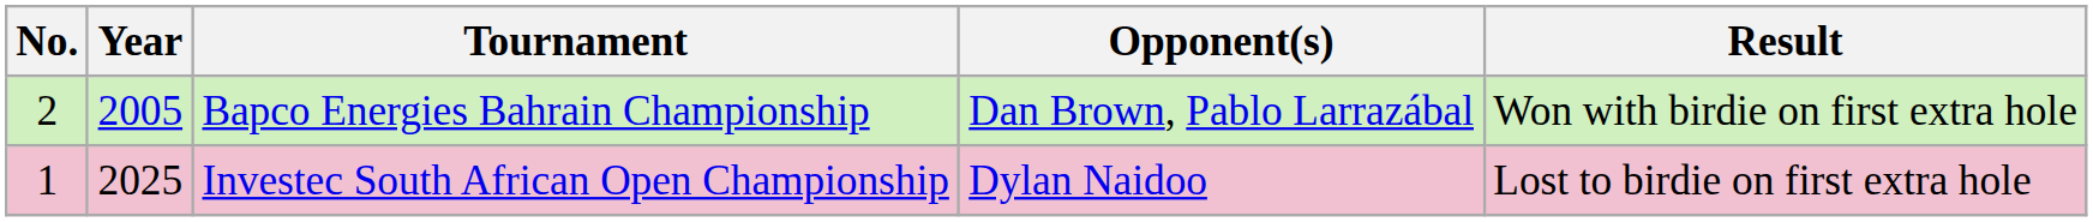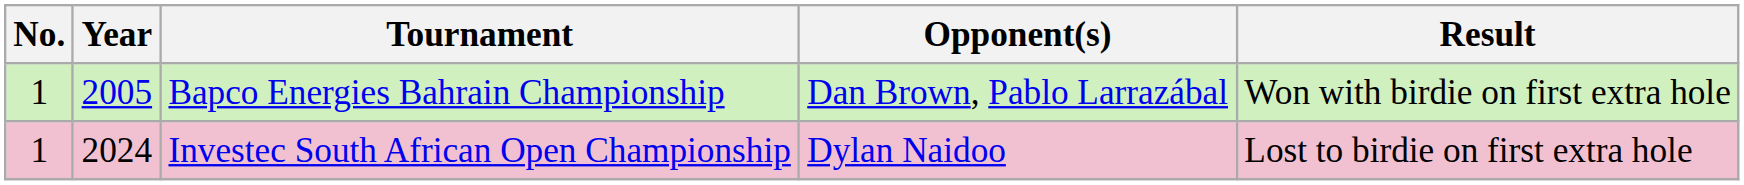 <table class="wikitable" style="font-size:95%;">
 <tr>
 <th>No.</th>
 <th>Year</th>
 <th>Tournament</th>
 <th>Opponent(s)</th>
 <th>Result</th>
 </tr>
 <tr style="background:#D0F0C0;">
-<td align=center>2</td>
+<td align=center>1</td>
 <td><a href='#'>2005</a></td>
 <td><a href='#'>Bapco Energies Bahrain Championship</a></td>
 <td> <a href='#'>Dan Brown</a>,  <a href='#'>Pablo Larrazábal</a></td>
 <td>Won with birdie on first extra hole</td>
 </tr>
 <tr style="background:#F2C1D1;">
 <td align=center>1</td>
-<td>2025</td>
+<td>2024</td>
 <td><a href='#'>Investec South African Open Championship</a></td>
 <td> <a href='#'>Dylan Naidoo</a></td>
 <td>Lost to birdie on first extra hole</td>
 </tr>
 </table>
